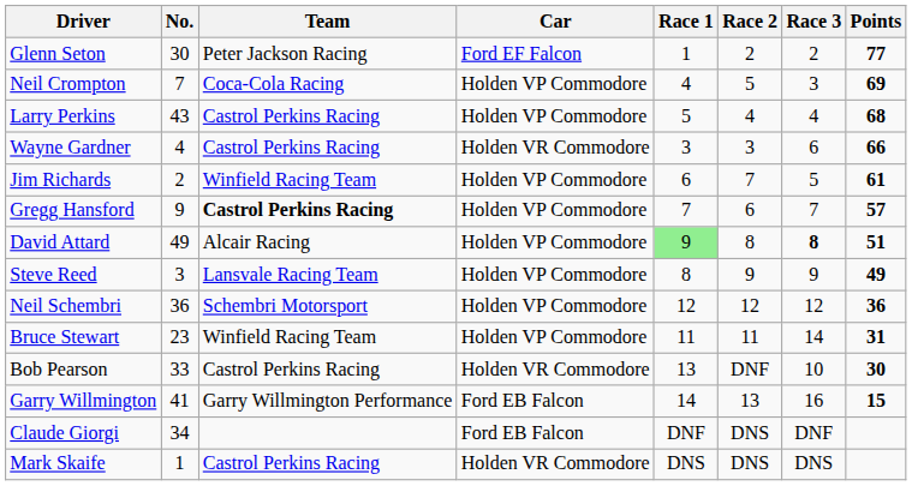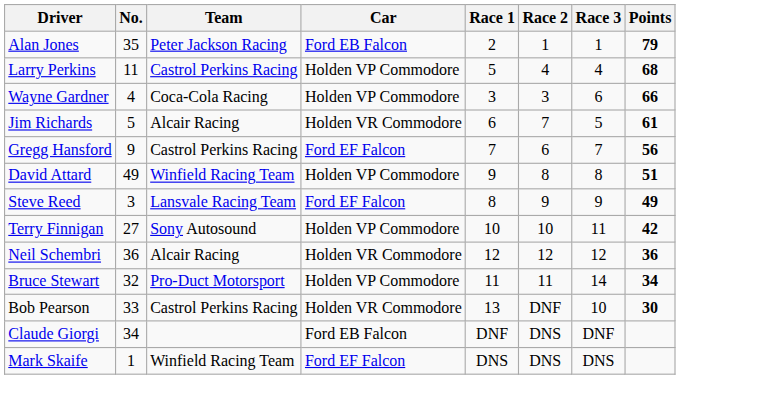 <table class="wikitable" style="font-size: 90%">
 <tr>
 <th>Driver</th>
 <th>No.</th>
 <th>Team</th>
 <th>Car</th>
 <th>Race 1</th>
 <th>Race 2</th>
 <th>Race 3</th>
 <th>Points</th>
 </tr>
 <tr>
-<td> <a href='#'>Glenn Seton</a></td>
-<td align="center">30</td>
-<td>Peter Jackson Racing</td>
-<td><a href='#'>Ford EF Falcon</a></td>
+<td> <a href='#'>Alan Jones</a></td>
+<td align="center">35</td>
+<td><a href='#'>Peter Jackson Racing</a></td>
+<td><a href='#'>Ford EB Falcon</a></td>
+<td align="center">2</td>
 <td align="center">1</td>
-<td align="center">2</td>
-<td align="center">2</td>
-<td align="center"><strong>77</strong></td>
-</tr>
-<tr>
-<td> <a href='#'>Neil Crompton</a></td>
-<td align="center">7</td>
-<td><a href='#'>Coca-Cola Racing</a></td>
-<td>Holden VP Commodore</td>
-<td align="center">4</td>
-<td align="center">5</td>
-<td align="center">3</td>
-<td align="center"><strong>69</strong></td>
+<td align="center">1</td>
+<td align="center"><strong>79</strong></td>
 </tr>
 <tr>
 <td> <a href='#'>Larry Perkins</a></td>
-<td align="center">43</td>
+<td align="center">11</td>
 <td><a href='#'>Castrol Perkins Racing</a></td>
 <td>Holden VP Commodore</td>
 <td align="center">5</td>
 <td align="center">4</td>
 <td align="center">4</td>
 <td align="center"><strong>68</strong></td>
 </tr>
 <tr>
 <td> <a href='#'>Wayne Gardner</a></td>
 <td align="center">4</td>
-<td><a href='#'>Castrol Perkins Racing</a></td>
-<td>Holden VR Commodore</td>
+<td>Coca-Cola Racing</td>
+<td>Holden VP Commodore</td>
 <td align="center">3</td>
 <td align="center">3</td>
 <td align="center">6</td>
 <td align="center"><strong>66</strong></td>
 </tr>
 <tr>
 <td> <a href='#'>Jim Richards</a></td>
-<td align="center">2</td>
-<td><a href='#'>Winfield Racing Team</a></td>
-<td>Holden VP Commodore</td>
+<td align="center">5</td>
+<td>Alcair Racing</td>
+<td>Holden VR Commodore</td>
 <td align="center">6</td>
 <td align="center">7</td>
 <td align="center">5</td>
 <td align="center"><strong>61</strong></td>
 </tr>
 <tr>
 <td> <a href='#'>Gregg Hansford</a></td>
 <td align="center">9</td>
-<td><strong>Castrol Perkins Racing</strong></td>
-<td>Holden VP Commodore</td>
+<td>Castrol Perkins Racing</td>
+<td><a href='#'>Ford EF Falcon</a></td>
 <td align="center">7</td>
 <td align="center">6</td>
 <td align="center">7</td>
-<td align="center"><strong>57</strong></td>
+<td align="center"><strong>56</strong></td>
 </tr>
 <tr>
 <td> <a href='#'>David Attard</a></td>
 <td align="center">49</td>
-<td>Alcair Racing</td>
+<td><a href='#'>Winfield Racing Team</a></td>
 <td>Holden VP Commodore</td>
-<td align="center" style="background: lightgreen;">9</td>
+<td align="center">9</td>
 <td align="center">8</td>
-<td align="center"><strong>8</strong></td>
+<td align="center">8</td>
 <td align="center"><strong>51</strong></td>
 </tr>
 <tr>
 <td> <a href='#'>Steve Reed</a></td>
 <td align="center">3</td>
 <td><a href='#'>Lansvale Racing Team</a></td>
-<td>Holden VP Commodore</td>
+<td><a href='#'>Ford EF Falcon</a></td>
 <td align="center">8</td>
 <td align="center">9</td>
 <td align="center">9</td>
 <td align="center"><strong>49</strong></td>
 </tr>
 <tr>
+<td> <a href='#'>Terry Finnigan</a></td>
+<td align="center">27</td>
+<td><a href='#'>Sony</a> Autosound</td>
+<td>Holden VP Commodore</td>
+<td align="center">10</td>
+<td align="center">10</td>
+<td align="center">11</td>
+<td align="center"><strong>42</strong></td>
+</tr>
+<tr>
 <td> <a href='#'>Neil Schembri</a></td>
 <td align="center">36</td>
-<td><a href='#'>Schembri Motorsport</a></td>
-<td>Holden VP Commodore</td>
+<td>Alcair Racing</td>
+<td>Holden VR Commodore</td>
 <td align="center">12</td>
 <td align="center">12</td>
 <td align="center">12</td>
 <td align="center"><strong>36</strong></td>
 </tr>
 <tr>
 <td> <a href='#'>Bruce Stewart</a></td>
-<td align="center">23</td>
-<td>Winfield Racing Team</td>
+<td align="center">32</td>
+<td><a href='#'>Pro-Duct Motorsport</a></td>
 <td>Holden VP Commodore</td>
 <td align="center">11</td>
 <td align="center">11</td>
 <td align="center">14</td>
-<td align="center"><strong>31</strong></td>
+<td align="center"><strong>34</strong></td>
 </tr>
 <tr>
 <td> Bob Pearson</td>
 <td align="center">33</td>
 <td>Castrol Perkins Racing</td>
 <td>Holden VR Commodore</td>
 <td align="center">13</td>
 <td align="center">DNF</td>
 <td align="center">10</td>
 <td align="center"><strong>30</strong></td>
-</tr>
-<tr>
-<td> <a href='#'>Garry Willmington</a></td>
-<td align="center">41</td>
-<td>Garry Willmington Performance</td>
-<td>Ford EB Falcon</td>
-<td align="center">14</td>
-<td align="center">13</td>
-<td align="center">16</td>
-<td align="center"><strong>15</strong></td>
 </tr>
 <tr>
 <td> <a href='#'>Claude Giorgi</a></td>
 <td align="center">34</td>
 <td></td>
 <td>Ford EB Falcon</td>
 <td align="center">DNF</td>
 <td align="center">DNS</td>
 <td align="center">DNF</td>
 <td></td>
 </tr>
 <tr>
 <td> <a href='#'>Mark Skaife</a></td>
 <td align="center">1</td>
-<td><a href='#'>Castrol Perkins Racing</a></td>
-<td>Holden VR Commodore</td>
+<td>Winfield Racing Team</td>
+<td><a href='#'>Ford EF Falcon</a></td>
 <td align="center">DNS</td>
 <td align="center">DNS</td>
 <td align="center">DNS</td>
 <td></td>
 </tr>
 </table>
